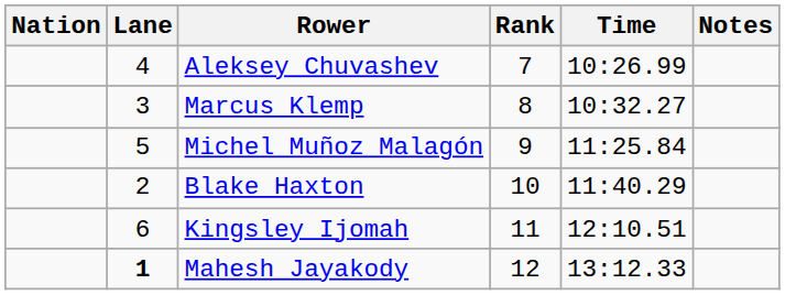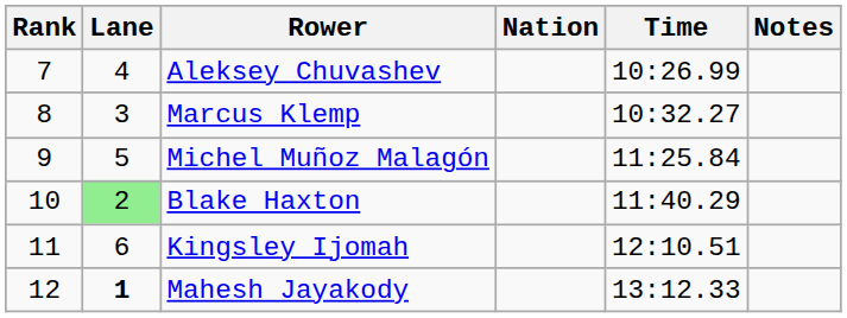 <table class="wikitable sortable" style="text-align:center">
 <tr>
-<th>Nation</th>
+<th>Rank</th>
 <th>Lane</th>
 <th>Rower</th>
-<th>Rank</th>
+<th>Nation</th>
 <th>Time</th>
 <th>Notes</th>
 </tr>
 <tr>
-<td align=left></td>
+<td>7</td>
 <td>4</td>
 <td align=left><a href='#'>Aleksey Chuvashev</a></td>
-<td>7</td>
+<td align=left></td>
 <td>10:26.99</td>
 <td></td>
 </tr>
 <tr>
-<td align=left></td>
+<td>8</td>
 <td>3</td>
 <td align=left><a href='#'>Marcus Klemp</a></td>
-<td>8</td>
+<td align=left></td>
 <td>10:32.27</td>
 <td></td>
 </tr>
 <tr>
-<td align=left></td>
+<td>9</td>
 <td>5</td>
 <td align=left><a href='#'>Michel Muñoz Malagón</a></td>
-<td>9</td>
+<td align=left></td>
 <td>11:25.84</td>
 <td></td>
 </tr>
 <tr>
+<td>10</td>
+<td style="background: lightgreen;">2</td>
+<td align=left><a href='#'>Blake Haxton</a></td>
 <td align=left></td>
-<td>2</td>
-<td align=left><a href='#'>Blake Haxton</a></td>
-<td>10</td>
 <td>11:40.29</td>
 <td></td>
 </tr>
 <tr>
-<td align=left></td>
+<td>11</td>
 <td>6</td>
 <td align=left><a href='#'>Kingsley Ijomah</a></td>
-<td>11</td>
+<td align=left></td>
 <td>12:10.51</td>
 <td></td>
 </tr>
 <tr>
-<td align=left></td>
+<td>12</td>
 <td><strong>1</strong></td>
 <td align=left><a href='#'>Mahesh Jayakody</a></td>
-<td>12</td>
+<td align=left></td>
 <td>13:12.33</td>
 <td></td>
 </tr>
 </table>
